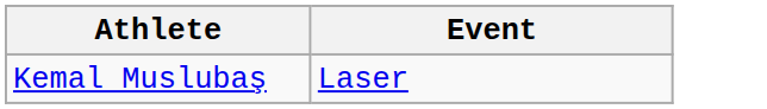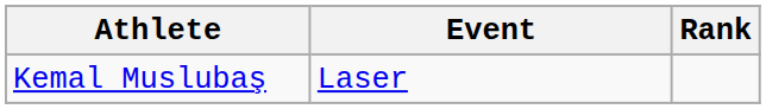 <table class=wikitable>
 <tr>
 <th width=125>Athlete</th>
 <th width=150>Event</th>
+<th>Rank</th>
 </tr>
 <tr>
 <td><a href='#'>Kemal Muslubaş</a></td>
 <td><a href='#'>Laser</a></td>
+<td align=center></td>
 </tr>
 </table>
